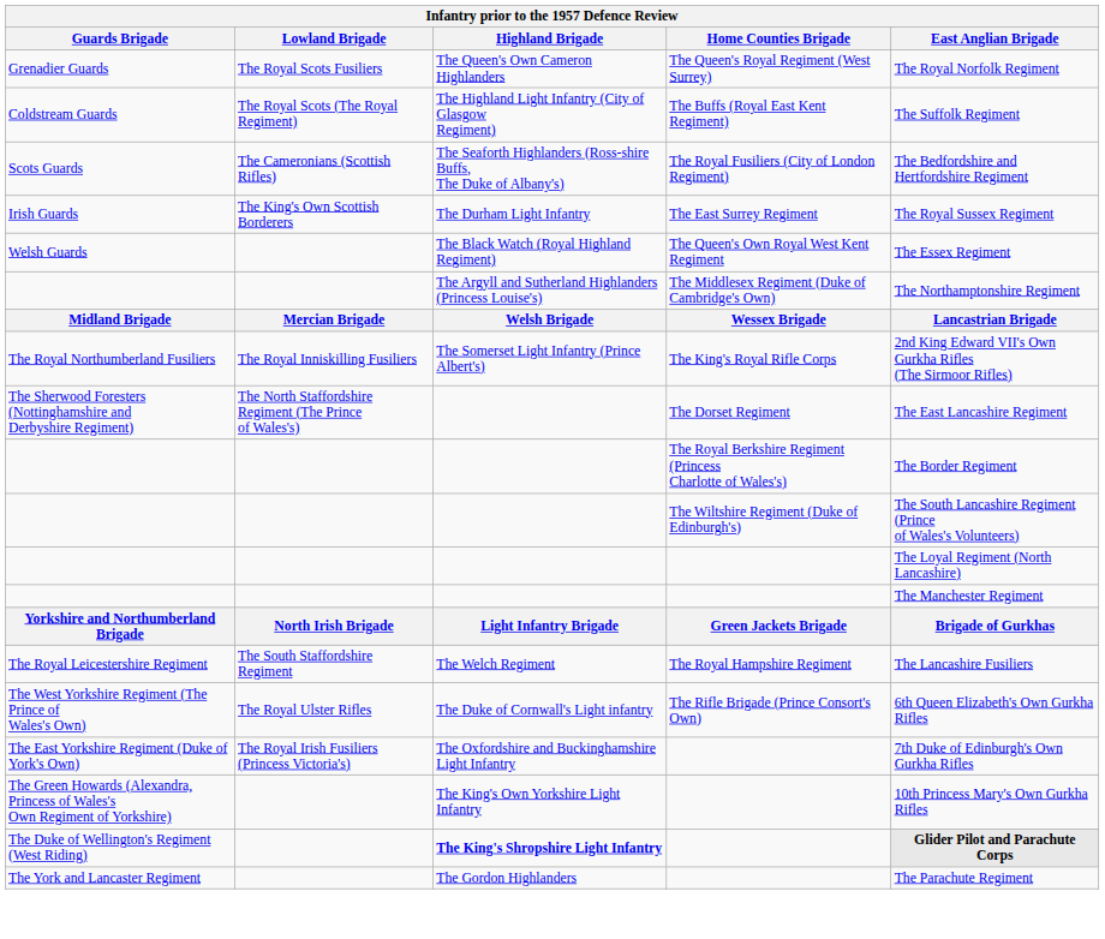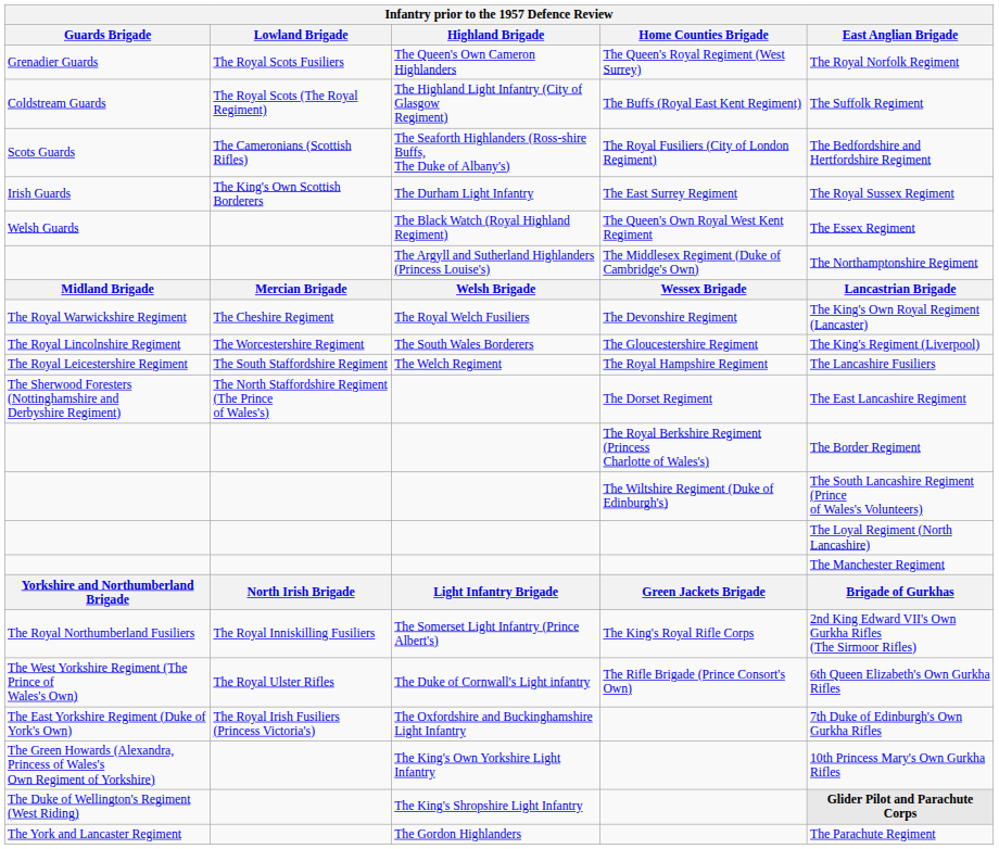 <table class="wikitable">
 <tr>
 <th colspan=5>Infantry prior to the 1957 Defence Review</th>
 </tr>
 <tr>
 <th><a href='#'>Guards Brigade</a></th>
 <th><a href='#'>Lowland Brigade</a></th>
 <th><a href='#'>Highland Brigade</a></th>
 <th><a href='#'>Home Counties Brigade</a></th>
 <th><a href='#'>East Anglian Brigade</a></th>
 </tr>
 <tr>
 <td><a href='#'>Grenadier Guards</a></td>
 <td><a href='#'>The Royal Scots Fusiliers</a></td>
 <td><a href='#'>The Queen's Own Cameron Highlanders</a></td>
 <td><a href='#'>The Queen's Royal Regiment (West Surrey)</a></td>
 <td><a href='#'>The Royal Norfolk Regiment</a></td>
 </tr>
 <tr>
 <td><a href='#'>Coldstream Guards</a></td>
 <td><a href='#'>The Royal Scots (The Royal Regiment)</a></td>
 <td><a href='#'>The Highland Light Infantry (City of Glasgow<br> Regiment)</a></td>
 <td><a href='#'>The Buffs (Royal East Kent Regiment)</a></td>
 <td><a href='#'>The Suffolk Regiment</a></td>
 </tr>
 <tr>
 <td><a href='#'>Scots Guards</a></td>
 <td><a href='#'>The Cameronians (Scottish Rifles)</a></td>
 <td><a href='#'>The Seaforth Highlanders (Ross-shire Buffs,<br> The Duke of Albany's)</a></td>
 <td><a href='#'>The Royal Fusiliers (City of London Regiment)</a></td>
 <td><a href='#'>The Bedfordshire and Hertfordshire Regiment</a></td>
 </tr>
 <tr>
 <td><a href='#'>Irish Guards</a></td>
 <td><a href='#'>The King's Own Scottish Borderers</a></td>
 <td><a href='#'>The Durham Light Infantry</a></td>
 <td><a href='#'>The East Surrey Regiment</a></td>
 <td><a href='#'>The Royal Sussex Regiment</a></td>
 </tr>
 <tr>
 <td><a href='#'>Welsh Guards</a></td>
 <td></td>
 <td><a href='#'>The Black Watch (Royal Highland Regiment)</a></td>
 <td><a href='#'>The Queen's Own Royal West Kent Regiment</a></td>
 <td><a href='#'>The Essex Regiment</a></td>
 </tr>
 <tr>
 <td></td>
 <td></td>
 <td><a href='#'>The Argyll and Sutherland Highlanders<br> (Princess Louise's)</a></td>
 <td><a href='#'>The Middlesex Regiment (Duke of Cambridge's Own)</a></td>
 <td><a href='#'>The Northamptonshire Regiment</a></td>
 </tr>
 <tr>
 <th><a href='#'>Midland Brigade</a></th>
 <th><a href='#'>Mercian Brigade</a></th>
 <th><a href='#'>Welsh Brigade</a></th>
 <th><a href='#'>Wessex Brigade</a></th>
 <th><a href='#'>Lancastrian Brigade</a></th>
 </tr>
 <tr>
-<td><a href='#'>The Royal Northumberland Fusiliers</a></td>
-<td><a href='#'>The Royal Inniskilling Fusiliers</a></td>
-<td><a href='#'>The Somerset Light Infantry (Prince Albert's)</a></td>
-<td><a href='#'>The King's Royal Rifle Corps</a></td>
-<td><a href='#'>2nd King Edward VII's Own Gurkha Rifles<br>(The Sirmoor Rifles)</a></td>
+<td><a href='#'>The Royal Warwickshire Regiment</a></td>
+<td><a href='#'>The Cheshire Regiment</a></td>
+<td><a href='#'>The Royal Welch Fusiliers</a></td>
+<td><a href='#'>The Devonshire Regiment</a></td>
+<td><a href='#'>The King's Own Royal Regiment (Lancaster)</a></td>
+</tr>
+<tr>
+<td><a href='#'>The Royal Lincolnshire Regiment</a></td>
+<td><a href='#'>The Worcestershire Regiment</a></td>
+<td><a href='#'>The South Wales Borderers</a></td>
+<td><a href='#'>The Gloucestershire Regiment</a></td>
+<td><a href='#'>The King's Regiment (Liverpool)</a></td>
+</tr>
+<tr>
+<td><a href='#'>The Royal Leicestershire Regiment</a></td>
+<td><a href='#'>The South Staffordshire Regiment</a></td>
+<td><a href='#'>The Welch Regiment</a></td>
+<td><a href='#'>The Royal Hampshire Regiment</a></td>
+<td><a href='#'>The Lancashire Fusiliers</a></td>
 </tr>
 <tr>
 <td><a href='#'>The Sherwood Foresters (Nottinghamshire and<br> Derbyshire Regiment)</a></td>
 <td><a href='#'>The North Staffordshire Regiment (The Prince<br> of Wales's)</a></td>
 <td></td>
 <td><a href='#'>The Dorset Regiment</a></td>
 <td><a href='#'>The East Lancashire Regiment</a></td>
 </tr>
 <tr>
 <td></td>
 <td></td>
 <td></td>
 <td><a href='#'>The Royal Berkshire Regiment (Princess<br> Charlotte of Wales's)</a></td>
 <td><a href='#'>The Border Regiment</a></td>
 </tr>
 <tr>
 <td></td>
 <td></td>
 <td></td>
 <td><a href='#'>The Wiltshire Regiment (Duke of Edinburgh's)</a></td>
 <td><a href='#'>The South Lancashire Regiment (Prince<br> of Wales's Volunteers)</a></td>
 </tr>
 <tr>
 <td></td>
 <td></td>
 <td></td>
 <td></td>
 <td><a href='#'>The Loyal Regiment (North Lancashire)</a></td>
 </tr>
 <tr>
 <td></td>
 <td></td>
 <td></td>
 <td></td>
 <td><a href='#'>The Manchester Regiment</a></td>
 </tr>
 <tr>
 <th><a href='#'>Yorkshire and Northumberland Brigade</a></th>
 <th><a href='#'>North Irish Brigade</a></th>
 <th><a href='#'>Light Infantry Brigade</a></th>
 <th><a href='#'>Green Jackets Brigade</a></th>
 <th><a href='#'>Brigade of Gurkhas</a></th>
 </tr>
 <tr>
-<td><a href='#'>The Royal Leicestershire Regiment</a></td>
-<td><a href='#'>The South Staffordshire Regiment</a></td>
-<td><a href='#'>The Welch Regiment</a></td>
-<td><a href='#'>The Royal Hampshire Regiment</a></td>
-<td><a href='#'>The Lancashire Fusiliers</a></td>
+<td><a href='#'>The Royal Northumberland Fusiliers</a></td>
+<td><a href='#'>The Royal Inniskilling Fusiliers</a></td>
+<td><a href='#'>The Somerset Light Infantry (Prince Albert's)</a></td>
+<td><a href='#'>The King's Royal Rifle Corps</a></td>
+<td><a href='#'>2nd King Edward VII's Own Gurkha Rifles<br>(The Sirmoor Rifles)</a></td>
 </tr>
 <tr>
 <td><a href='#'>The West Yorkshire Regiment (The Prince of<br> Wales's Own)</a></td>
 <td><a href='#'>The Royal Ulster Rifles</a></td>
 <td><a href='#'>The Duke of Cornwall's Light infantry</a></td>
 <td><a href='#'>The Rifle Brigade (Prince Consort's Own)</a></td>
 <td><a href='#'>6th Queen Elizabeth's Own Gurkha Rifles</a></td>
 </tr>
 <tr>
 <td><a href='#'>The East Yorkshire Regiment (Duke of York's Own)</a></td>
 <td><a href='#'>The Royal Irish Fusiliers (Princess Victoria's)</a></td>
 <td><a href='#'>The Oxfordshire and Buckinghamshire Light Infantry</a></td>
 <td></td>
 <td><a href='#'>7th Duke of Edinburgh's Own Gurkha Rifles</a></td>
 </tr>
 <tr>
 <td><a href='#'>The Green Howards (Alexandra, Princess of Wales's<br> Own Regiment of Yorkshire)</a></td>
 <td></td>
 <td><a href='#'>The King's Own Yorkshire Light Infantry</a></td>
 <td></td>
 <td><a href='#'>10th Princess Mary's Own Gurkha Rifles</a></td>
 </tr>
 <tr>
 <td><a href='#'>The Duke of Wellington's Regiment (West Riding)</a></td>
 <td></td>
-<td><strong><a href='#'>The King's Shropshire Light Infantry</a></strong></td>
+<td><a href='#'>The King's Shropshire Light Infantry</a></td>
 <td></td>
 <td align=center style="background:#E8E8E8;"><strong>Glider Pilot and Parachute Corps</strong></td>
 </tr>
 <tr>
 <td><a href='#'>The York and Lancaster Regiment</a></td>
 <td></td>
 <td><a href='#'>The Gordon Highlanders</a></td>
 <td></td>
 <td><a href='#'>The Parachute Regiment</a></td>
 </tr>
 </table>
